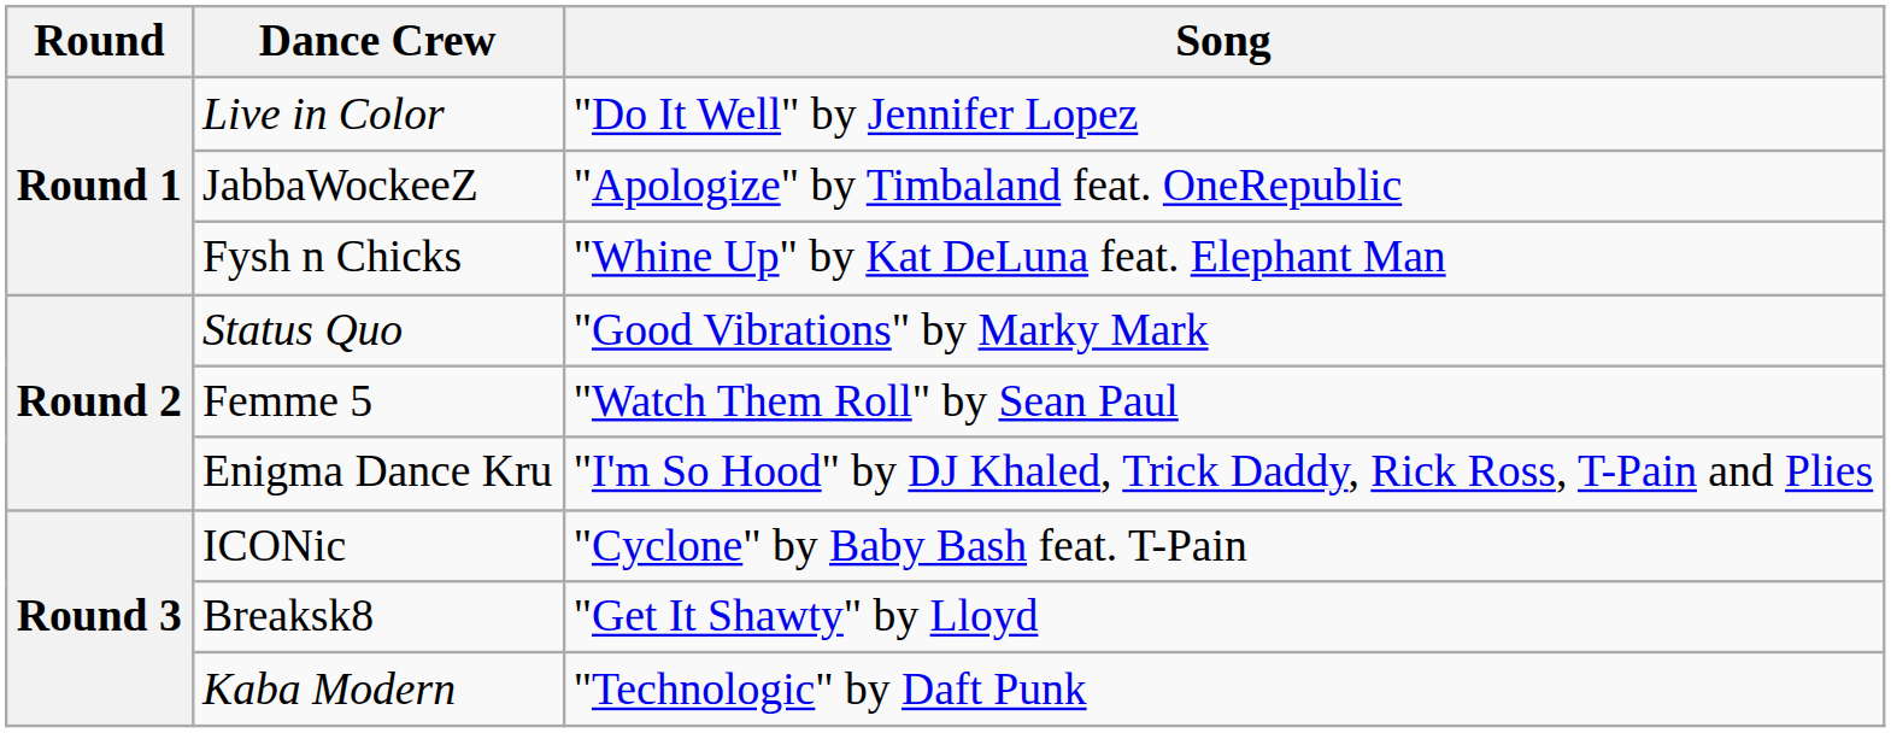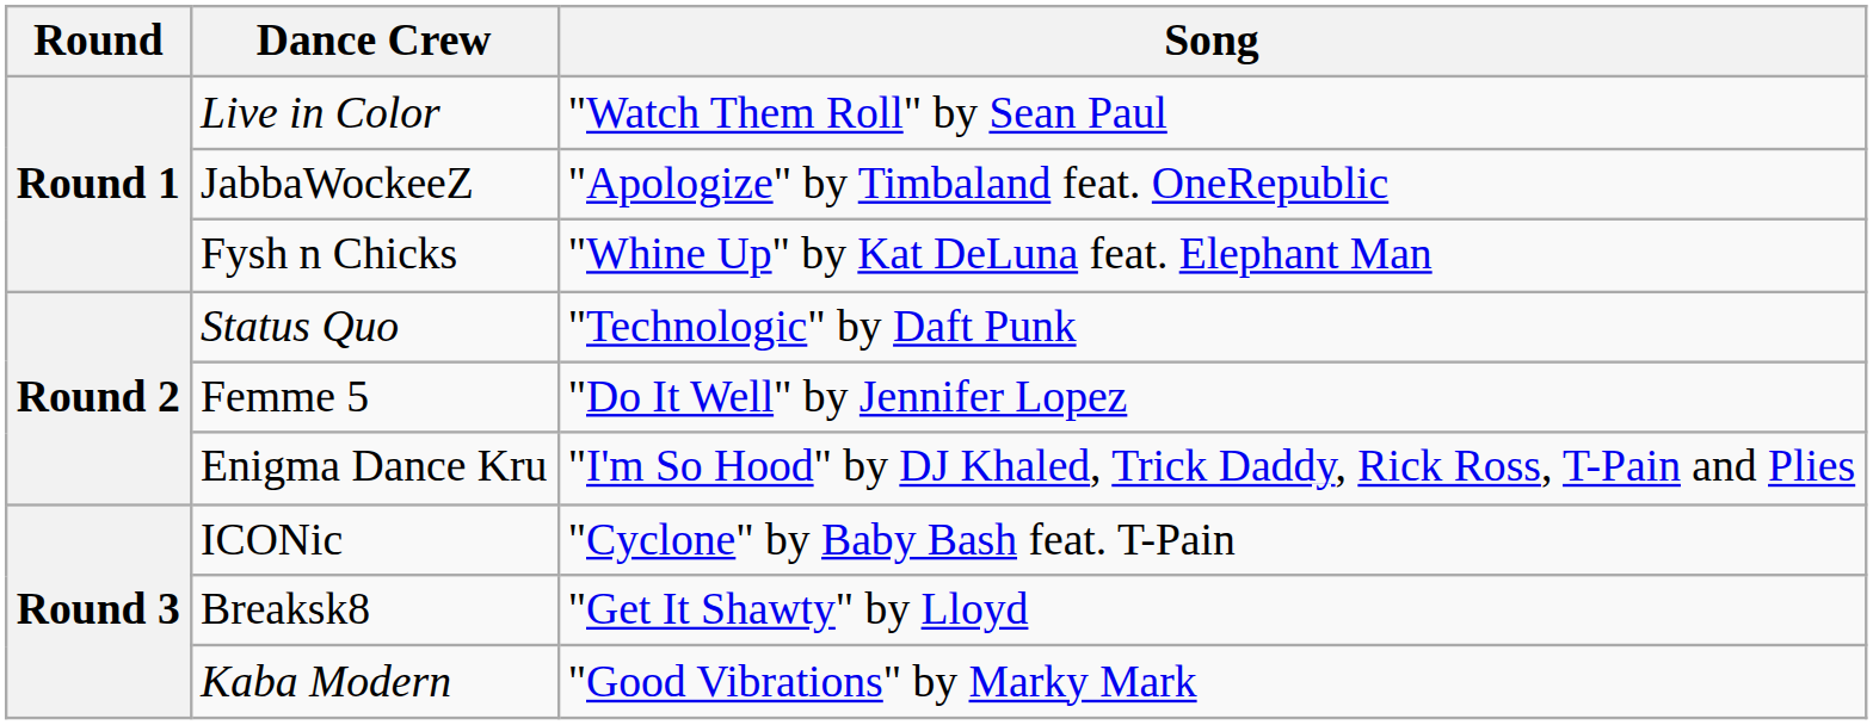 <table class="wikitable" style="white-space:nowrap;" fixed;">
 <tr>
 <th>Round</th>
 <th>Dance Crew</th>
 <th>Song</th>
 </tr>
 <tr>
 <th rowspan="3">Round 1</th>
 <td><em>Live in Color</em></td>
-<td>"<a href='#'>Do It Well</a>" by <a href='#'>Jennifer Lopez</a></td>
+<td>"<a href='#'>Watch Them Roll</a>" by <a href='#'>Sean Paul</a></td>
 </tr>
 <tr>
 <td>JabbaWockeeZ</td>
 <td>"<a href='#'>Apologize</a>" by <a href='#'>Timbaland</a> feat. <a href='#'>OneRepublic</a></td>
 </tr>
 <tr>
 <td>Fysh n Chicks</td>
 <td>"<a href='#'>Whine Up</a>" by <a href='#'>Kat DeLuna</a> feat. <a href='#'>Elephant Man</a></td>
 </tr>
 <tr>
 <th rowspan="3">Round 2</th>
 <td><em>Status Quo</em></td>
-<td>"<a href='#'>Good Vibrations</a>" by <a href='#'>Marky Mark</a></td>
+<td>"<a href='#'>Technologic</a>" by <a href='#'>Daft Punk</a></td>
 </tr>
 <tr>
 <td>Femme 5</td>
-<td>"<a href='#'>Watch Them Roll</a>" by <a href='#'>Sean Paul</a></td>
+<td>"<a href='#'>Do It Well</a>" by <a href='#'>Jennifer Lopez</a></td>
 </tr>
 <tr>
 <td>Enigma Dance Kru</td>
 <td>"<a href='#'>I'm So Hood</a>" by <a href='#'>DJ Khaled</a>, <a href='#'>Trick Daddy</a>, <a href='#'>Rick Ross</a>, <a href='#'>T-Pain</a> and <a href='#'>Plies</a></td>
 </tr>
 <tr>
 <th rowspan="3">Round 3</th>
 <td>ICONic</td>
 <td>"<a href='#'>Cyclone</a>" by <a href='#'>Baby Bash</a> feat. T-Pain</td>
 </tr>
 <tr>
 <td>Breaksk8</td>
 <td>"<a href='#'>Get It Shawty</a>" by <a href='#'>Lloyd</a></td>
 </tr>
 <tr>
 <td><em>Kaba Modern</em></td>
-<td>"<a href='#'>Technologic</a>" by <a href='#'>Daft Punk</a></td>
+<td>"<a href='#'>Good Vibrations</a>" by <a href='#'>Marky Mark</a></td>
 </tr>
 </table>
